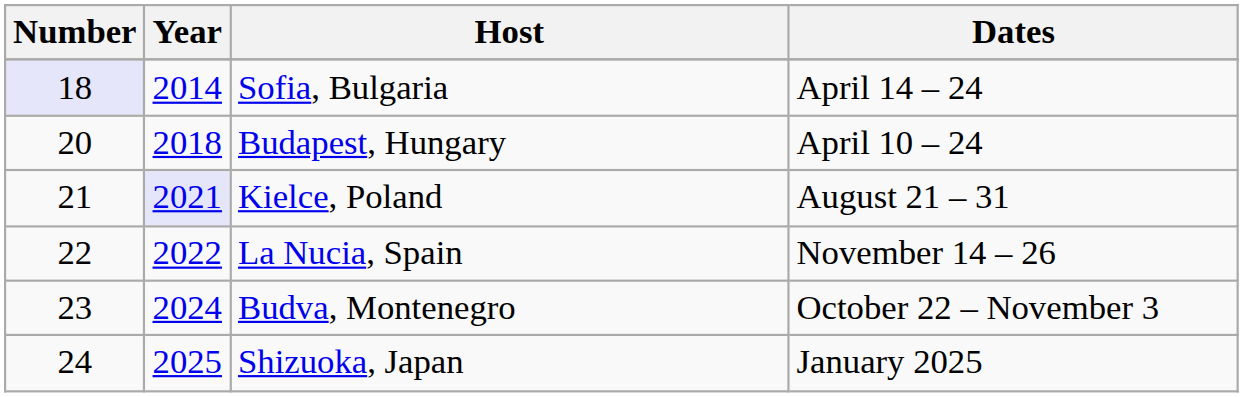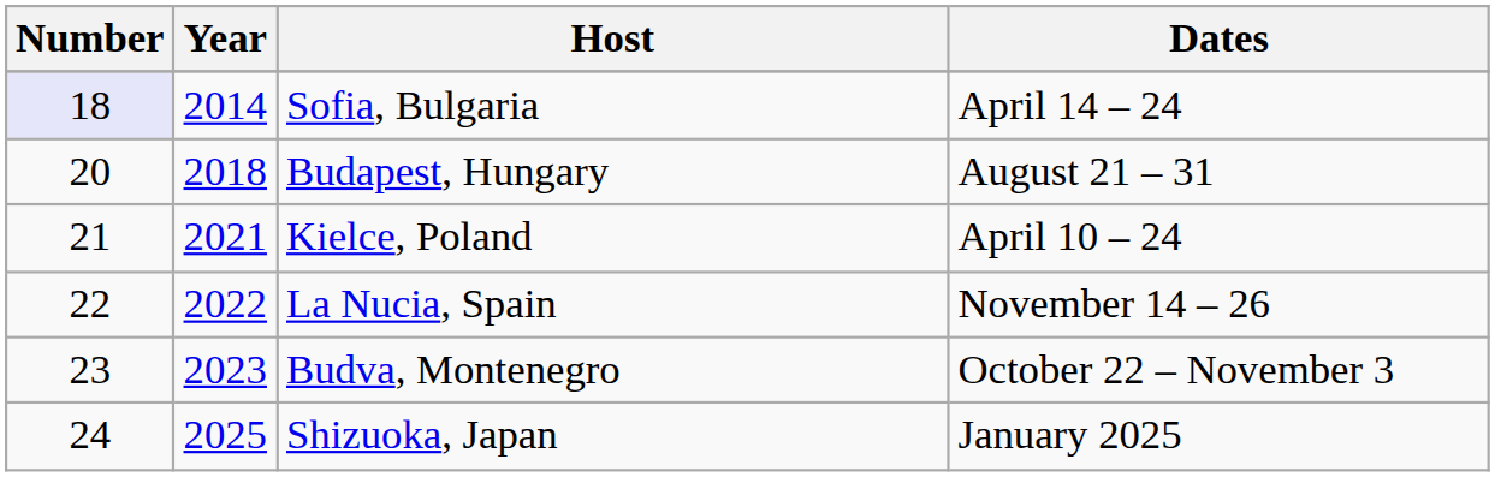 <table class="wikitable">
 <tr>
 <th width=20>Number</th>
 <th width=20>Year</th>
 <th width=250>Host</th>
 <th width=200>Dates</th>
 </tr>
 <tr style="background:#9acdff;">
 </tr>
 <tr>
 <td align=center style="background: lavender;">18</td>
 <td><a href='#'>2014</a></td>
 <td> <a href='#'>Sofia</a>, Bulgaria</td>
 <td>April 14 – 24</td>
 </tr>
 <tr>
 <td align=center>20</td>
 <td><a href='#'>2018</a></td>
 <td> <a href='#'>Budapest</a>, Hungary</td>
-<td>April 10 – 24</td>
+<td>August 21 – 31</td>
 </tr>
 <tr>
 <td align=center>21</td>
-<td style="background: lavender;"><a href='#'>2021</a></td>
+<td><a href='#'>2021</a></td>
 <td> <a href='#'>Kielce</a>, Poland</td>
-<td>August 21 – 31</td>
+<td>April 10 – 24</td>
 </tr>
 <tr>
 <td align=center>22</td>
 <td><a href='#'>2022</a></td>
 <td> <a href='#'>La Nucia</a>, Spain</td>
 <td>November 14 – 26</td>
 </tr>
 <tr>
 <td align=center>23</td>
-<td><a href='#'>2024</a></td>
+<td><a href='#'>2023</a></td>
 <td> <a href='#'>Budva</a>, Montenegro</td>
 <td>October 22 – November 3</td>
 </tr>
 <tr>
 <td align=center>24</td>
 <td><a href='#'>2025</a></td>
 <td> <a href='#'>Shizuoka</a>, Japan</td>
 <td>January 2025</td>
 </tr>
 </table>
